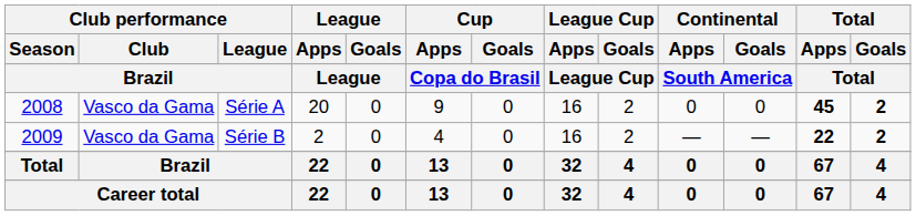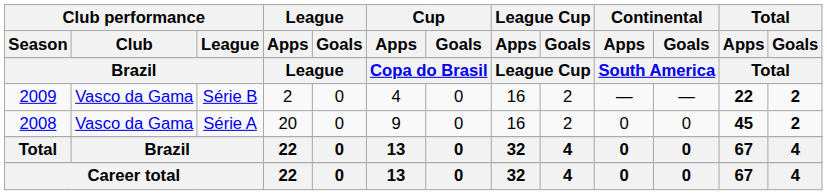 <table class="wikitable" style="text-align:center">
 <tr>
 <th colspan=3>Club performance</th>
 <th colspan=2>League</th>
 <th colspan=2>Cup</th>
 <th colspan=2>League Cup</th>
 <th colspan=2>Continental</th>
 <th colspan=2>Total</th>
 </tr>
 <tr>
 <th>Season</th>
 <th>Club</th>
 <th>League</th>
 <th>Apps</th>
 <th>Goals</th>
 <th>Apps</th>
 <th>Goals</th>
 <th>Apps</th>
 <th>Goals</th>
 <th>Apps</th>
 <th>Goals</th>
 <th>Apps</th>
 <th>Goals</th>
 </tr>
 <tr>
 </tr>
 <tr>
 <th colspan=3>Brazil</th>
 <th colspan=2>League</th>
 <th colspan=2><a href='#'>Copa do Brasil</a></th>
 <th colspan=2>League Cup</th>
 <th colspan=2><a href='#'>South America</a></th>
 <th colspan=2>Total</th>
 </tr>
 <tr>
+<td><a href='#'>2009</a></td>
+<td rowspan="1"><a href='#'>Vasco da Gama</a></td>
+<td rowspan="1"><a href='#'>Série B</a></td>
+<td>2</td>
+<td>0</td>
+<td>4</td>
+<td>0</td>
+<td>16</td>
+<td>2</td>
+<td>—</td>
+<td>—</td>
+<td><strong>22</strong></td>
+<td><strong>2</strong></td>
+</tr>
+<tr>
 <td><a href='#'>2008</a></td>
 <td rowspan="1"><a href='#'>Vasco da Gama</a></td>
 <td rowspan="1"><a href='#'>Série A</a></td>
 <td>20</td>
 <td>0</td>
 <td>9</td>
 <td>0</td>
 <td>16</td>
 <td>2</td>
 <td>0</td>
 <td>0</td>
 <td><strong>45</strong></td>
-<td><strong>2</strong></td>
-</tr>
-<tr>
-<td><a href='#'>2009</a></td>
-<td rowspan="1"><a href='#'>Vasco da Gama</a></td>
-<td rowspan="1"><a href='#'>Série B</a></td>
-<td>2</td>
-<td>0</td>
-<td>4</td>
-<td>0</td>
-<td>16</td>
-<td>2</td>
-<td>—</td>
-<td>—</td>
-<td><strong>22</strong></td>
 <td><strong>2</strong></td>
 </tr>
 <tr>
 </tr>
 <tr>
 <th rowspan=1>Total</th>
 <th colspan=2>Brazil</th>
 <th><strong>22</strong></th>
 <th><strong>0</strong></th>
 <th>13</th>
 <th>0</th>
 <th>32</th>
 <th>4</th>
 <th>0</th>
 <th>0</th>
 <th><strong>67</strong></th>
 <th><strong>4</strong></th>
 </tr>
 <tr>
 </tr>
 <tr>
 <th colspan=3>Career total</th>
 <th><strong>22</strong></th>
 <th><strong>0</strong></th>
 <th><strong>13</strong></th>
 <th><strong>0</strong></th>
 <th><strong>32</strong></th>
 <th><strong>4</strong></th>
 <th><strong>0</strong></th>
 <th><strong>0</strong></th>
 <th><strong>67</strong></th>
 <th><strong>4</strong></th>
 </tr>
 </table>
